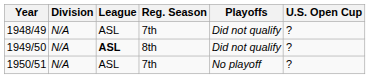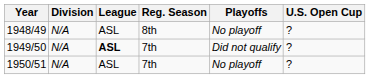 <table class="wikitable">
 <tr>
 <th>Year</th>
 <th>Division</th>
 <th>League</th>
 <th>Reg. Season</th>
 <th>Playoffs</th>
 <th>U.S. Open Cup</th>
 </tr>
 <tr>
 <td>1948/49</td>
 <td><em>N/A</em></td>
 <td>ASL</td>
-<td>7th</td>
-<td><em>Did not qualify</em></td>
+<td>8th</td>
+<td><em>No playoff</em></td>
 <td>?</td>
 </tr>
 <tr>
 <td>1949/50</td>
 <td><em>N/A</em></td>
 <td><strong>ASL</strong></td>
-<td>8th</td>
+<td>7th</td>
 <td><em>Did not qualify</em></td>
 <td>?</td>
 </tr>
 <tr>
 <td>1950/51</td>
 <td><em>N/A</em></td>
 <td>ASL</td>
 <td>7th</td>
 <td><em>No playoff</em></td>
 <td>?</td>
 </tr>
 </table>
